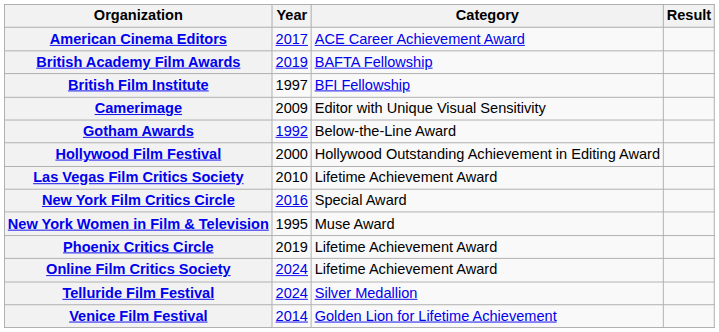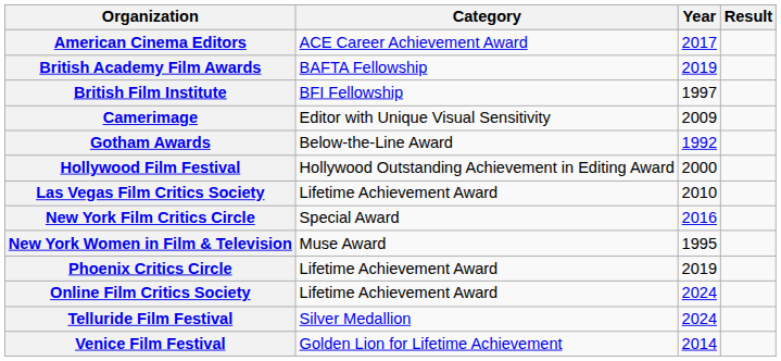 <table class="wikitable sortable">
 <tr style="background:#ccc; text-align:center;">
 <th>Organization</th>
+<th>Category</th>
 <th>Year</th>
-<th>Category</th>
 <th>Result</th>
 </tr>
 <tr>
 <th scope="row" style="text-align:center;"><a href='#'>American Cinema Editors</a></th>
+<td><a href='#'>ACE Career Achievement Award</a></td>
 <td style="text-align:center;"><a href='#'>2017</a></td>
-<td><a href='#'>ACE Career Achievement Award</a></td>
 <td></td>
 </tr>
 <tr>
 <th scope="row" style="text-align:center;"><a href='#'>British Academy Film Awards</a></th>
+<td><a href='#'>BAFTA Fellowship</a></td>
 <td style="text-align:center;"><a href='#'>2019</a></td>
-<td><a href='#'>BAFTA Fellowship</a></td>
 <td></td>
 </tr>
 <tr>
 <th scope="row" style="text-align:center;"><a href='#'>British Film Institute</a></th>
+<td><a href='#'>BFI Fellowship</a></td>
 <td style="text-align:center;">1997</td>
-<td><a href='#'>BFI Fellowship</a></td>
 <td></td>
 </tr>
 <tr>
 <th scope="row" style="text-align:center;"><a href='#'>Camerimage</a></th>
+<td>Editor with Unique Visual Sensitivity</td>
 <td style="text-align:center;">2009</td>
-<td>Editor with Unique Visual Sensitivity</td>
 <td></td>
 </tr>
 <tr>
 <th scope="row" style="text-align:center;"><a href='#'>Gotham Awards</a></th>
+<td>Below-the-Line Award</td>
 <td style="text-align:center;"><a href='#'>1992</a></td>
-<td>Below-the-Line Award</td>
 <td></td>
 </tr>
 <tr>
 <th scope="row" style="text-align:center;"><a href='#'>Hollywood Film Festival</a></th>
+<td>Hollywood Outstanding Achievement in Editing Award</td>
 <td style="text-align:center;">2000</td>
-<td>Hollywood Outstanding Achievement in Editing Award</td>
 <td></td>
 </tr>
 <tr>
 <th scope="row" style="text-align:center;"><a href='#'>Las Vegas Film Critics Society</a></th>
+<td>Lifetime Achievement Award</td>
 <td style="text-align:center;">2010</td>
-<td>Lifetime Achievement Award</td>
 <td></td>
 </tr>
 <tr>
 <th scope="row" style="text-align:center;"><a href='#'>New York Film Critics Circle</a></th>
+<td>Special Award</td>
 <td style="text-align:center;"><a href='#'>2016</a></td>
-<td>Special Award</td>
 <td></td>
 </tr>
 <tr>
 <th scope="row" style="text-align:center;"><a href='#'>New York Women in Film & Television</a></th>
+<td>Muse Award</td>
 <td style="text-align:center;">1995</td>
-<td>Muse Award</td>
 <td></td>
 </tr>
 <tr>
 <th scope="row" style="text-align:center;"><a href='#'>Phoenix Critics Circle</a></th>
+<td>Lifetime Achievement Award</td>
 <td style="text-align:center;">2019</td>
-<td>Lifetime Achievement Award</td>
 <td></td>
 </tr>
 <tr>
 <th scope="row" style="text-align:center;"><a href='#'>Online Film Critics Society</a></th>
+<td>Lifetime Achievement Award</td>
 <td style="text-align:center;"><a href='#'>2024</a></td>
-<td>Lifetime Achievement Award</td>
 <td></td>
 </tr>
 <tr>
 <th scope="row" style="text-align:center;"><a href='#'>Telluride Film Festival</a></th>
+<td><a href='#'>Silver Medallion</a></td>
 <td style="text-align:center;"><a href='#'>2024</a></td>
-<td><a href='#'>Silver Medallion</a></td>
 <td></td>
 </tr>
 <tr>
 <th scope="row" style="text-align:center;"><a href='#'>Venice Film Festival</a></th>
+<td><a href='#'>Golden Lion for Lifetime Achievement</a></td>
 <td style="text-align:center;"><a href='#'>2014</a></td>
-<td><a href='#'>Golden Lion for Lifetime Achievement</a></td>
 <td></td>
 </tr>
 </table>
